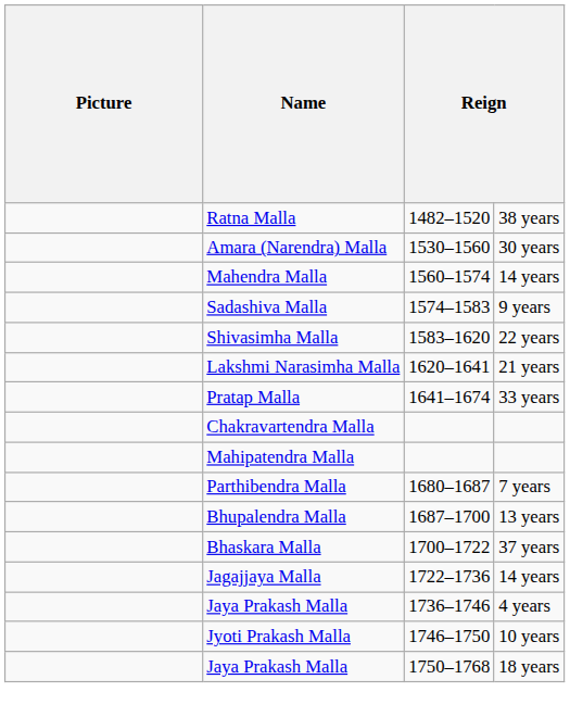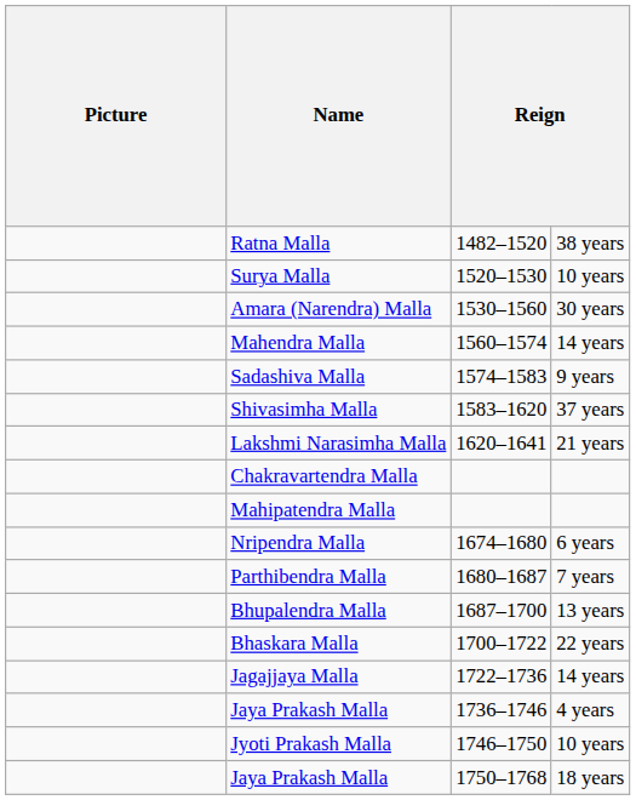 <table class="wikitable" border="1" style="font-size:90%;">
 <tr>
 <th align="center" width="150" height="150">Picture</th>
 <th align="center">Name</th>
 <th colspan="2">Reign</th>
 </tr>
 <tr>
 <td></td>
 <td><a href='#'>Ratna Malla</a></td>
 <td>1482–1520</td>
 <td>38 years</td>
+</tr>
+<tr>
+<td></td>
+<td><a href='#'>Surya Malla</a></td>
+<td>1520–1530</td>
+<td>10 years</td>
 </tr>
 <tr>
 <td></td>
 <td><a href='#'>Amara (Narendra) Malla</a></td>
 <td>1530–1560</td>
 <td>30 years</td>
 </tr>
 <tr>
 <td></td>
 <td><a href='#'>Mahendra Malla</a></td>
 <td>1560–1574</td>
 <td>14 years</td>
 </tr>
 <tr>
 <td></td>
 <td><a href='#'>Sadashiva Malla</a></td>
 <td>1574–1583</td>
 <td>9 years</td>
 </tr>
 <tr>
 <td></td>
 <td><a href='#'>Shivasimha Malla</a></td>
 <td>1583–1620</td>
-<td>22 years</td>
+<td>37 years</td>
 </tr>
 <tr>
 <td></td>
 <td><a href='#'>Lakshmi Narasimha Malla</a></td>
 <td>1620–1641</td>
 <td>21 years</td>
-</tr>
-<tr>
-<td></td>
-<td><a href='#'>Pratap Malla</a></td>
-<td>1641–1674</td>
-<td>33 years</td>
 </tr>
 <tr>
 <td></td>
 <td><a href='#'>Chakravartendra Malla</a></td>
 <td></td>
 <td></td>
 </tr>
 <tr>
 <td></td>
 <td><a href='#'>Mahipatendra Malla</a></td>
 <td></td>
 <td></td>
+</tr>
+<tr>
+<td></td>
+<td><a href='#'>Nripendra Malla</a></td>
+<td>1674–1680</td>
+<td>6 years</td>
 </tr>
 <tr>
 <td></td>
 <td><a href='#'>Parthibendra Malla</a></td>
 <td>1680–1687</td>
 <td>7 years</td>
 </tr>
 <tr>
 <td></td>
 <td><a href='#'>Bhupalendra Malla</a></td>
 <td>1687–1700</td>
 <td>13 years</td>
 </tr>
 <tr>
 <td></td>
 <td><a href='#'>Bhaskara Malla</a></td>
 <td>1700–1722</td>
-<td>37 years</td>
+<td>22 years</td>
 </tr>
 <tr>
 <td></td>
 <td><a href='#'>Jagajjaya Malla</a></td>
 <td>1722–1736</td>
 <td>14 years</td>
 </tr>
 <tr>
 <td></td>
 <td><a href='#'>Jaya Prakash Malla</a></td>
 <td>1736–1746</td>
 <td>4 years</td>
 </tr>
 <tr>
 <td></td>
 <td><a href='#'>Jyoti Prakash Malla</a></td>
 <td>1746–1750</td>
 <td>10 years</td>
 </tr>
 <tr>
 <td></td>
 <td><a href='#'>Jaya Prakash Malla</a></td>
 <td>1750–1768</td>
 <td>18 years</td>
 </tr>
 </table>
